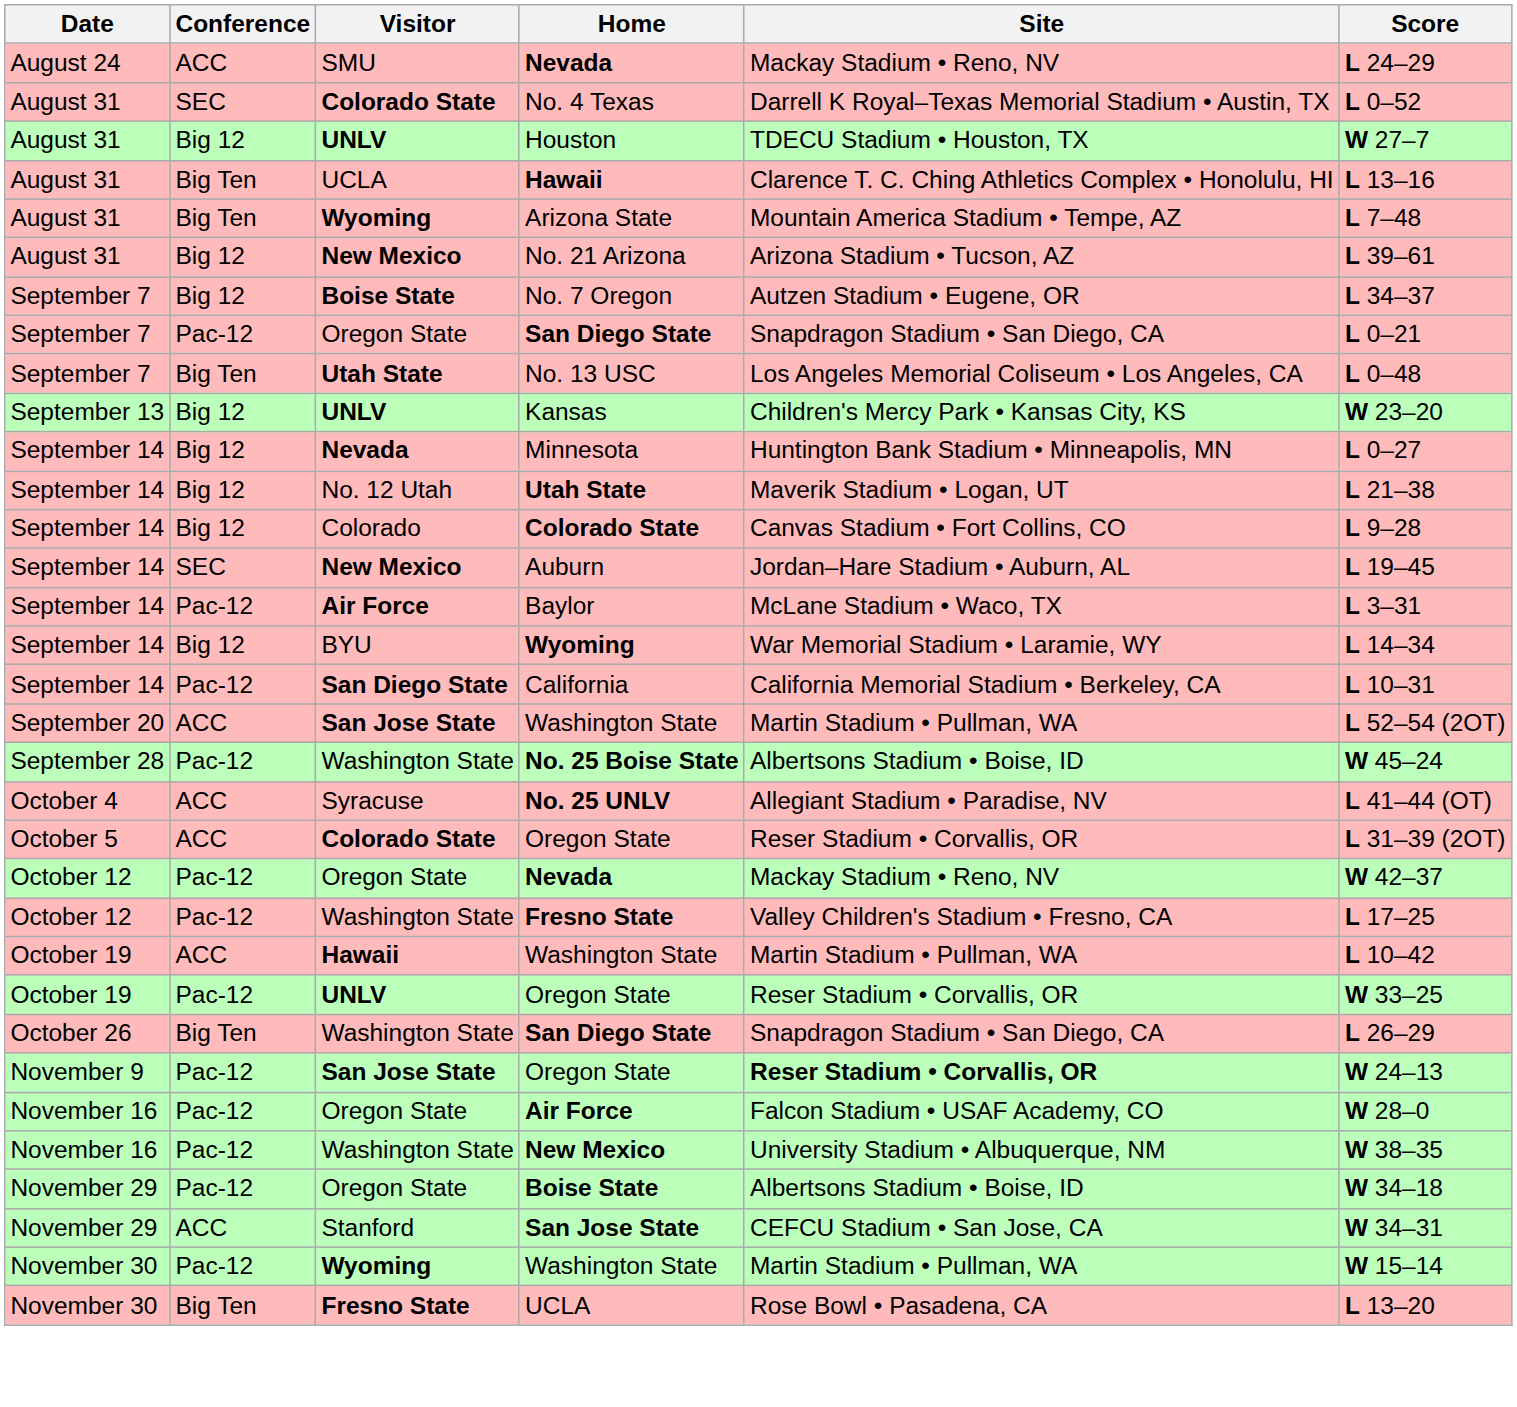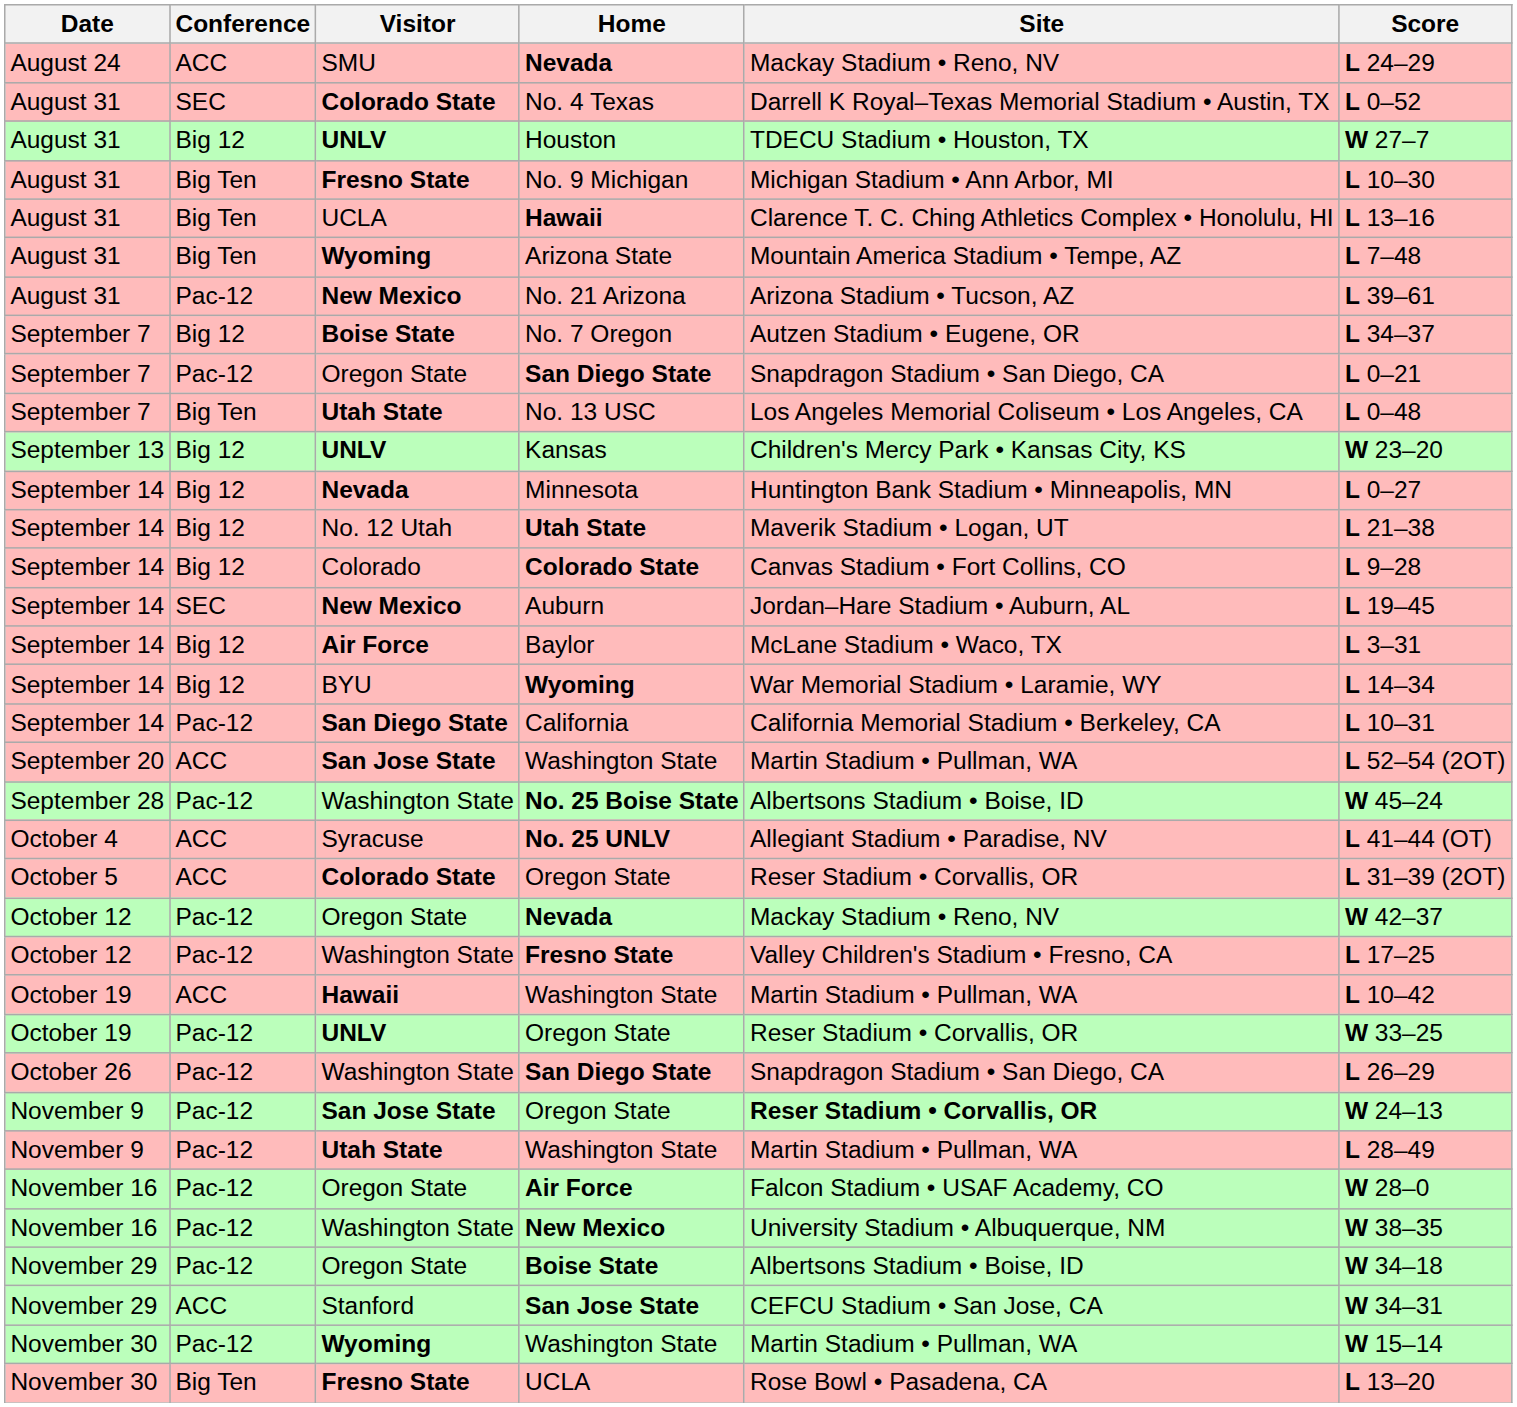 <table class="wikitable">
 <tr>
 <th>Date</th>
 <th>Conference</th>
 <th>Visitor</th>
 <th>Home</th>
 <th>Site</th>
 <th>Score</th>
 </tr>
 <tr style="background:#fbb;">
 <td>August 24</td>
 <td>ACC</td>
 <td>SMU</td>
 <td><strong>Nevada</strong></td>
 <td>Mackay Stadium • Reno, NV</td>
 <td><strong>L</strong> 24–29</td>
 </tr>
 <tr style="background:#fbb;">
 <td>August 31</td>
 <td>SEC</td>
 <td><strong>Colorado State</strong></td>
 <td>No. 4 Texas</td>
 <td>Darrell K Royal–Texas Memorial Stadium • Austin, TX</td>
 <td><strong>L</strong> 0–52</td>
 </tr>
 <tr style="background:#bfb;">
 <td>August 31</td>
 <td>Big 12</td>
 <td><strong>UNLV</strong></td>
 <td>Houston</td>
 <td>TDECU Stadium • Houston, TX</td>
 <td><strong>W</strong> 27–7</td>
 </tr>
 <tr style="background:#fbb;">
 <td>August 31</td>
 <td>Big Ten</td>
+<td><strong>Fresno State</strong></td>
+<td>No. 9 Michigan</td>
+<td>Michigan Stadium • Ann Arbor, MI</td>
+<td><strong>L</strong> 10–30</td>
+</tr>
+<tr style="background:#fbb;">
+<td>August 31</td>
+<td>Big Ten</td>
 <td>UCLA</td>
 <td><strong>Hawaii</strong></td>
 <td>Clarence T. C. Ching Athletics Complex • Honolulu, HI</td>
 <td><strong>L</strong> 13–16</td>
 </tr>
 <tr style="background:#fbb;">
 <td>August 31</td>
 <td>Big Ten</td>
 <td><strong>Wyoming</strong></td>
 <td>Arizona State</td>
 <td>Mountain America Stadium • Tempe, AZ</td>
 <td><strong>L</strong> 7–48</td>
 </tr>
 <tr style="background:#fbb;">
 <td>August 31</td>
-<td>Big 12</td>
+<td>Pac-12</td>
 <td><strong>New Mexico</strong></td>
 <td>No. 21 Arizona</td>
 <td>Arizona Stadium • Tucson, AZ</td>
 <td><strong>L</strong> 39–61</td>
 </tr>
 <tr style="background:#fbb;">
 <td>September 7</td>
 <td>Big 12</td>
 <td><strong>Boise State</strong></td>
 <td>No. 7 Oregon</td>
 <td>Autzen Stadium • Eugene, OR</td>
 <td><strong>L</strong> 34–37</td>
 </tr>
 <tr style="background:#fbb;">
 <td>September 7</td>
 <td>Pac-12</td>
 <td>Oregon State</td>
 <td><strong>San Diego State</strong></td>
 <td>Snapdragon Stadium • San Diego, CA</td>
 <td><strong>L</strong> 0–21</td>
 </tr>
 <tr style="background:#fbb;">
 <td>September 7</td>
 <td>Big Ten</td>
 <td><strong>Utah State</strong></td>
 <td>No. 13 USC</td>
 <td>Los Angeles Memorial Coliseum • Los Angeles, CA</td>
 <td><strong>L</strong> 0–48</td>
 </tr>
 <tr style="background:#bfb;">
 <td>September 13</td>
 <td>Big 12</td>
 <td><strong>UNLV</strong></td>
 <td>Kansas</td>
 <td>Children's Mercy Park • Kansas City, KS</td>
 <td><strong>W</strong> 23–20</td>
 </tr>
 <tr style="background:#fbb;">
 <td>September 14</td>
 <td>Big 12</td>
 <td><strong>Nevada</strong></td>
 <td>Minnesota</td>
 <td>Huntington Bank Stadium • Minneapolis, MN</td>
 <td><strong>L</strong> 0–27</td>
 </tr>
 <tr style="background:#fbb;">
 <td>September 14</td>
 <td>Big 12</td>
 <td>No. 12 Utah</td>
 <td><strong>Utah State</strong></td>
 <td>Maverik Stadium • Logan, UT</td>
 <td><strong>L</strong> 21–38</td>
 </tr>
 <tr style="background:#fbb;">
 <td>September 14</td>
 <td>Big 12</td>
 <td>Colorado</td>
 <td><strong>Colorado State</strong></td>
 <td>Canvas Stadium • Fort Collins, CO</td>
 <td><strong>L</strong> 9–28</td>
 </tr>
 <tr style="background:#fbb;">
 <td>September 14</td>
 <td>SEC</td>
 <td><strong>New Mexico</strong></td>
 <td>Auburn</td>
 <td>Jordan–Hare Stadium • Auburn, AL</td>
 <td><strong>L</strong> 19–45</td>
 </tr>
 <tr style="background:#fbb;">
 <td>September 14</td>
-<td>Pac-12</td>
+<td>Big 12</td>
 <td><strong>Air Force</strong></td>
 <td>Baylor</td>
 <td>McLane Stadium • Waco, TX</td>
 <td><strong>L</strong> 3–31</td>
 </tr>
 <tr style="background:#fbb;">
 <td>September 14</td>
 <td>Big 12</td>
 <td>BYU</td>
 <td><strong>Wyoming</strong></td>
 <td>War Memorial Stadium • Laramie, WY</td>
 <td><strong>L</strong> 14–34</td>
 </tr>
 <tr style="background:#fbb;">
 <td>September 14</td>
 <td>Pac-12</td>
 <td><strong>San Diego State</strong></td>
 <td>California</td>
 <td>California Memorial Stadium • Berkeley, CA</td>
 <td><strong>L</strong> 10–31</td>
 </tr>
 <tr style="background:#fbb;">
 <td>September 20</td>
 <td>ACC</td>
 <td><strong>San Jose State</strong></td>
 <td>Washington State</td>
 <td>Martin Stadium • Pullman, WA</td>
 <td><strong>L</strong> 52–54 (2OT)</td>
 </tr>
 <tr style="background:#bfb;">
 <td>September 28</td>
 <td>Pac-12</td>
 <td>Washington State</td>
 <td><strong>No. 25 Boise State</strong></td>
 <td>Albertsons Stadium • Boise, ID</td>
 <td><strong>W</strong> 45–24</td>
 </tr>
 <tr style="background:#fbb;">
 <td>October 4</td>
 <td>ACC</td>
 <td>Syracuse</td>
 <td><strong>No. 25 UNLV</strong></td>
 <td>Allegiant Stadium • Paradise, NV</td>
 <td><strong>L</strong> 41–44 (OT)</td>
 </tr>
 <tr style="background:#fbb;">
 <td>October 5</td>
 <td>ACC</td>
 <td><strong>Colorado State</strong></td>
 <td>Oregon State</td>
 <td>Reser Stadium • Corvallis, OR</td>
 <td><strong>L</strong> 31–39 (2OT)</td>
 </tr>
 <tr style="background:#bfb;">
 <td>October 12</td>
 <td>Pac-12</td>
 <td>Oregon State</td>
 <td><strong>Nevada</strong></td>
 <td>Mackay Stadium • Reno, NV</td>
 <td><strong>W</strong> 42–37</td>
 </tr>
 <tr style="background:#fbb;">
 <td>October 12</td>
 <td>Pac-12</td>
 <td>Washington State</td>
 <td><strong>Fresno State</strong></td>
 <td>Valley Children's Stadium • Fresno, CA</td>
 <td><strong>L</strong> 17–25</td>
 </tr>
 <tr style="background:#fbb;">
 <td>October 19</td>
 <td>ACC</td>
 <td><strong>Hawaii</strong></td>
 <td>Washington State</td>
 <td>Martin Stadium • Pullman, WA</td>
 <td><strong>L</strong> 10–42</td>
 </tr>
 <tr style="background:#bfb;">
 <td>October 19</td>
 <td>Pac-12</td>
 <td><strong>UNLV</strong></td>
 <td>Oregon State</td>
 <td>Reser Stadium • Corvallis, OR</td>
 <td><strong>W</strong> 33–25</td>
 </tr>
 <tr style="background:#fbb;">
 <td>October 26</td>
-<td>Big Ten</td>
+<td>Pac-12</td>
 <td>Washington State</td>
 <td><strong>San Diego State</strong></td>
 <td>Snapdragon Stadium • San Diego, CA</td>
 <td><strong>L</strong> 26–29</td>
 </tr>
 <tr style="background:#bfb;">
 <td>November 9</td>
 <td>Pac-12</td>
 <td><strong>San Jose State</strong></td>
 <td>Oregon State</td>
 <td><strong>Reser Stadium • Corvallis, OR</strong></td>
 <td><strong>W</strong> 24–13</td>
+</tr>
+<tr style="background:#fbb;">
+<td>November 9</td>
+<td>Pac-12</td>
+<td><strong>Utah State</strong></td>
+<td>Washington State</td>
+<td>Martin Stadium • Pullman, WA</td>
+<td><strong>L</strong> 28–49</td>
 </tr>
 <tr style="background:#bfb;">
 <td>November 16</td>
 <td>Pac-12</td>
 <td>Oregon State</td>
 <td><strong>Air Force</strong></td>
 <td>Falcon Stadium • USAF Academy, CO</td>
 <td><strong>W</strong> 28–0</td>
 </tr>
 <tr style="background:#bfb;">
 <td>November 16</td>
 <td>Pac-12</td>
 <td>Washington State</td>
 <td><strong>New Mexico</strong></td>
 <td>University Stadium • Albuquerque, NM</td>
 <td><strong>W</strong> 38–35</td>
 </tr>
 <tr style="background:#bfb;">
 <td>November 29</td>
 <td>Pac-12</td>
 <td>Oregon State</td>
 <td><strong>Boise State</strong></td>
 <td>Albertsons Stadium • Boise, ID</td>
 <td><strong>W</strong> 34–18</td>
 </tr>
 <tr style="background:#bfb;">
 <td>November 29</td>
 <td>ACC</td>
 <td>Stanford</td>
 <td><strong>San Jose State</strong></td>
 <td>CEFCU Stadium • San Jose, CA</td>
 <td><strong>W</strong> 34–31</td>
 </tr>
 <tr style="background:#bfb;">
 <td>November 30</td>
 <td>Pac-12</td>
 <td><strong>Wyoming</strong></td>
 <td>Washington State</td>
 <td>Martin Stadium • Pullman, WA</td>
 <td><strong>W</strong> 15–14</td>
 </tr>
 <tr style="background:#fbb;">
 <td>November 30</td>
 <td>Big Ten</td>
 <td><strong>Fresno State</strong></td>
 <td>UCLA</td>
 <td>Rose Bowl • Pasadena, CA</td>
 <td><strong>L</strong> 13–20</td>
 </tr>
 </table>
